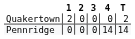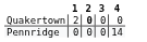 <table style="border-collapse: collapse;">
 <tr>
 <th style="text-align: left;"></th>
 <th style="text-align: center; padding: 0px 3px 0px 3px; width:12px;">1</th>
 <th style="text-align: center; padding: 0px 3px 0px 3px; width:12px;">2</th>
 <th style="text-align: center; padding: 0px 3px 0px 3px; width:12px;">3</th>
 <th style="text-align: center; padding: 0px 3px 0px 3px; width:12px;">4</th>
-<th style="text-align: center; padding: 0px 3px 0px 3px; width:12px;">T</th>
 </tr>
 <tr>
 <td style="text-align: left; border-bottom: 1px solid black; padding: 0px 3px 0px 3px;">Quakertown</td>
 <td style="border-left: 1px solid black; border-bottom: 1px solid black; text-align: right; padding: 0px 3px 0px 3px;">2</td>
+<td style="border-left: 1px solid black; border-bottom: 1px solid black; text-align: right; padding: 0px 3px 0px 3px;"><strong>0</strong></td>
 <td style="border-left: 1px solid black; border-bottom: 1px solid black; text-align: right; padding: 0px 3px 0px 3px;">0</td>
 <td style="border-left: 1px solid black; border-bottom: 1px solid black; text-align: right; padding: 0px 3px 0px 3px;">0</td>
-<td style="border-left: 1px solid black; border-bottom: 1px solid black; text-align: right; padding: 0px 3px 0px 3px;">0</td>
-<td style="border-left: 1px solid black; border-bottom: 1px solid black; text-align: right; padding: 0px 3px 0px 3px;">2</td>
 </tr>
 <tr>
 <td style="background: #f8f9fa; text-align: left; padding: 0px 3px 0px 3px;">Pennridge</td>
 <td style="background: #f8f9fa; border-left: 1px solid black; text-align: right; padding: 0px 3px 0px 3px;">0</td>
 <td style="background: #f8f9fa; border-left: 1px solid black; text-align: right; padding: 0px 3px 0px 3px;">0</td>
 <td style="background: #f8f9fa; border-left: 1px solid black; text-align: right; padding: 0px 3px 0px 3px;">0</td>
 <td style="background: #f8f9fa; border-left: 1px solid black; text-align: right; padding: 0px 3px 0px 3px;">14</td>
-<td style="background: #f8f9fa; border-left: 1px solid black; text-align: right; padding: 0px 3px 0px 3px;">14</td>
 </tr>
 </table>
